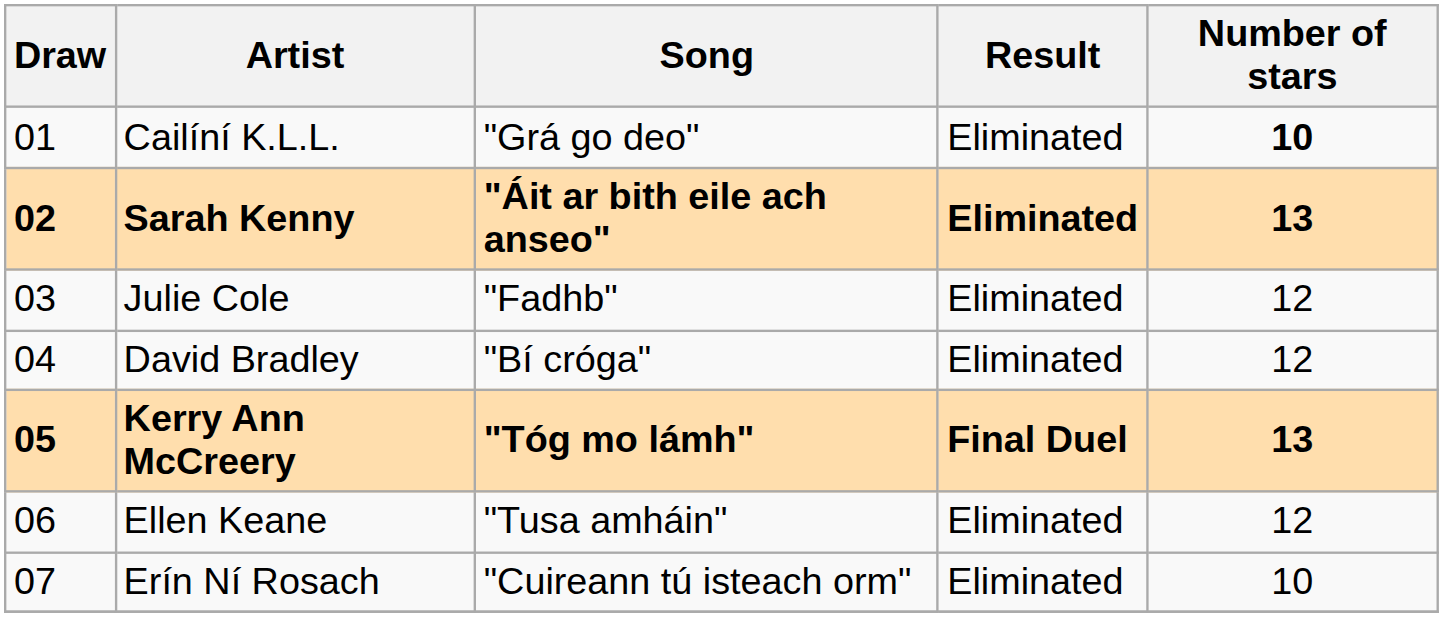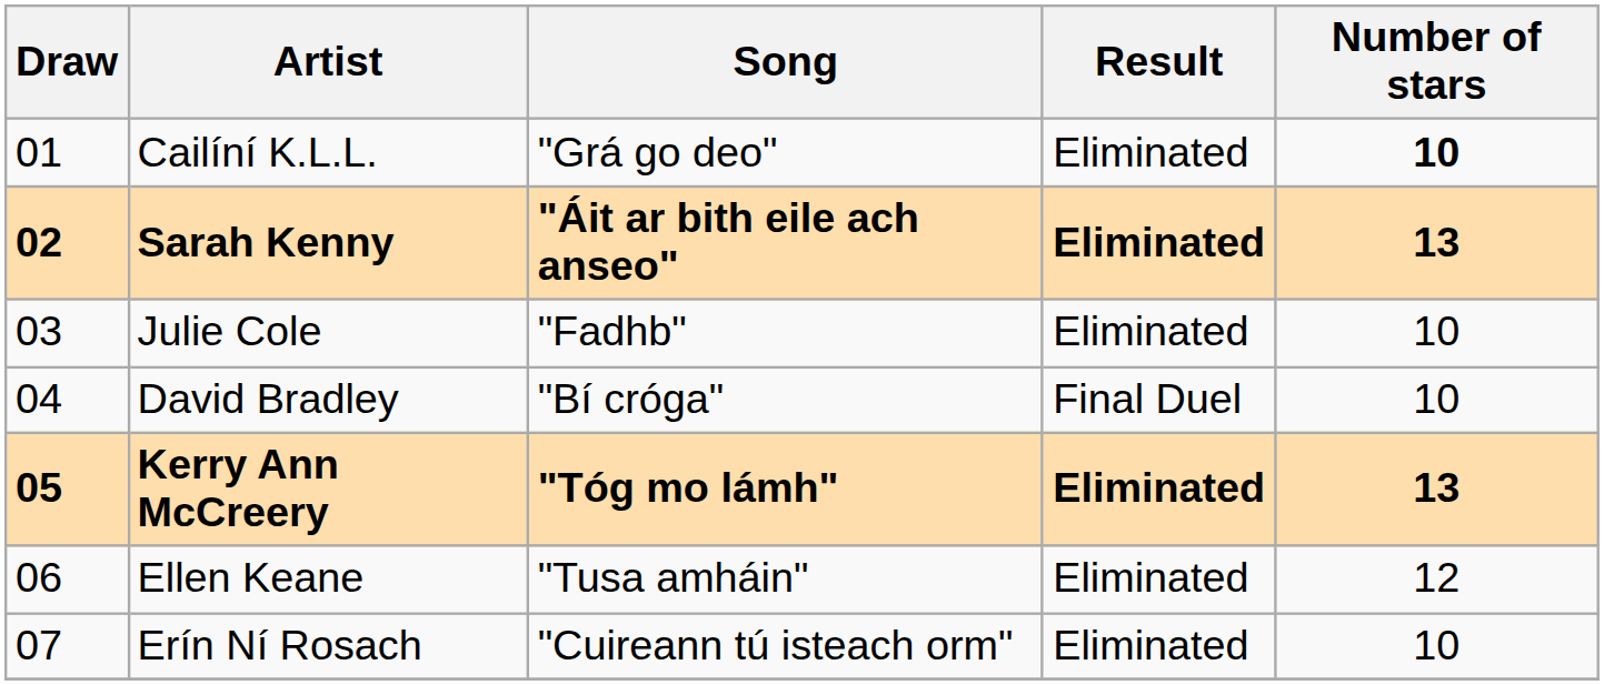 <table class="sortable wikitable">
 <tr>
 <th>Draw</th>
 <th>Artist</th>
 <th>Song</th>
 <th>Result</th>
 <th>Number of stars</th>
 </tr>
 <tr>
 <td>01</td>
 <td>Cailíní K.L.L.</td>
 <td>"Grá go deo"</td>
 <td>Eliminated</td>
 <td align=center><strong>10</strong></td>
 </tr>
 <tr style="font-weight: bold; background: navajowhite;">
 <td>02</td>
 <td>Sarah Kenny</td>
 <td>"Áit ar bith eile ach anseo"</td>
 <td>Eliminated</td>
 <td align=center>13</td>
 </tr>
 <tr>
 <td>03</td>
 <td>Julie Cole</td>
 <td>"Fadhb"</td>
 <td>Eliminated</td>
-<td align=center>12</td>
+<td align=center>10</td>
 </tr>
 <tr>
 <td>04</td>
 <td>David Bradley</td>
 <td>"Bí cróga"</td>
-<td>Eliminated</td>
-<td align=center>12</td>
+<td>Final Duel</td>
+<td align=center>10</td>
 </tr>
 <tr style="font-weight: bold; background: navajowhite;">
 <td>05</td>
 <td>Kerry Ann McCreery</td>
 <td>"Tóg mo lámh"</td>
-<td>Final Duel</td>
+<td>Eliminated</td>
 <td align=center>13</td>
 </tr>
 <tr>
 <td>06</td>
 <td>Ellen Keane</td>
 <td>"Tusa amháin"</td>
 <td>Eliminated</td>
 <td align=center>12</td>
 </tr>
 <tr>
 <td>07</td>
 <td>Erín Ní Rosach</td>
 <td>"Cuireann tú isteach orm"</td>
 <td>Eliminated</td>
 <td align=center>10</td>
 </tr>
 <tr>
 </tr>
 </table>
